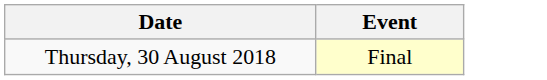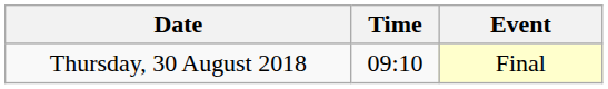 <table class = "wikitable" style="text-align:center;">
 <tr>
 <th width=220>Date</th>
+<th width=50>Time</th>
 <th width=100>Event</th>
 </tr>
 <tr>
 <td>Thursday, 30 August 2018</td>
+<td>09:10</td>
 <td bgcolor=ffffcc>Final</td>
 </tr>
 </table>
